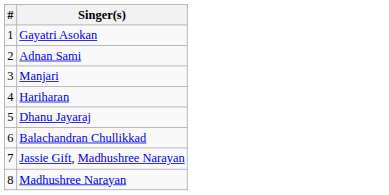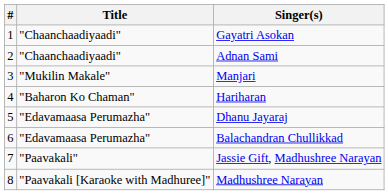 <table class="wikitable" style="font-size:95%;">
 <tr>
 <th>#</th>
+<th>Title</th>
 <th>Singer(s)</th>
 </tr>
 <tr>
 <td>1</td>
+<td>"Chaanchaadiyaadi"</td>
 <td><a href='#'>Gayatri Asokan</a></td>
 </tr>
 <tr>
 <td>2</td>
+<td>"Chaanchaadiyaadi"</td>
 <td><a href='#'>Adnan Sami</a></td>
 </tr>
 <tr>
 <td>3</td>
+<td>"Mukilin Makale"</td>
 <td><a href='#'>Manjari</a></td>
 </tr>
 <tr>
 <td>4</td>
+<td>"Baharon Ko Chaman"</td>
 <td><a href='#'>Hariharan</a></td>
 </tr>
 <tr>
 <td>5</td>
+<td>"Edavamaasa Perumazha"</td>
 <td><a href='#'>Dhanu Jayaraj</a></td>
 </tr>
 <tr>
 <td>6</td>
+<td>"Edavamaasa Perumazha"</td>
 <td><a href='#'>Balachandran Chullikkad</a></td>
 </tr>
 <tr>
 <td>7</td>
+<td>"Paavakali"</td>
 <td><a href='#'>Jassie Gift</a>, <a href='#'>Madhushree Narayan</a></td>
 </tr>
 <tr>
 <td>8</td>
+<td>"Paavakali [Karaoke with Madhuree]"</td>
 <td><a href='#'>Madhushree Narayan</a></td>
 </tr>
 </table>
